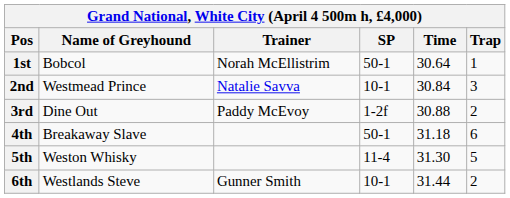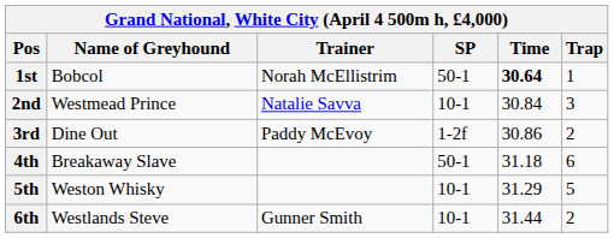 <table class="wikitable">
 <tr>
 <th colspan="6"><a href='#'>Grand National</a>, <a href='#'>White City</a> (April 4 500m h, £4,000)</th>
 </tr>
 <tr>
 <th width=30>Pos</th>
 <th width=180>Name of Greyhound</th>
 <th width=150>Trainer</th>
 <th width=50>SP</th>
 <th width=50>Time</th>
 <th width=30>Trap</th>
 </tr>
 <tr>
 <th>1st</th>
 <td>Bobcol</td>
 <td>Norah McEllistrim</td>
 <td>50-1</td>
-<td>30.64</td>
+<td><strong>30.64</strong></td>
 <td>1</td>
 </tr>
 <tr>
 <th>2nd</th>
 <td>Westmead Prince</td>
 <td><a href='#'>Natalie Savva</a></td>
 <td>10-1</td>
 <td>30.84</td>
 <td>3</td>
 </tr>
 <tr>
 <th>3rd</th>
 <td>Dine Out</td>
 <td>Paddy McEvoy</td>
 <td>1-2f</td>
-<td>30.88</td>
+<td>30.86</td>
 <td>2</td>
 </tr>
 <tr>
 <th>4th</th>
 <td>Breakaway Slave</td>
 <td></td>
 <td>50-1</td>
 <td>31.18</td>
 <td>6</td>
 </tr>
 <tr>
 <th>5th</th>
 <td>Weston Whisky</td>
 <td></td>
-<td>11-4</td>
-<td>31.30</td>
+<td>10-1</td>
+<td>31.29</td>
 <td>5</td>
 </tr>
 <tr>
 <th>6th</th>
 <td>Westlands Steve</td>
 <td>Gunner Smith</td>
 <td>10-1</td>
 <td>31.44</td>
 <td>2</td>
 </tr>
 </table>
